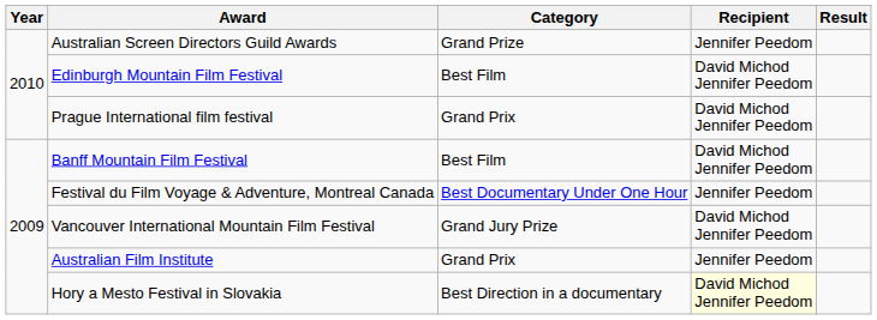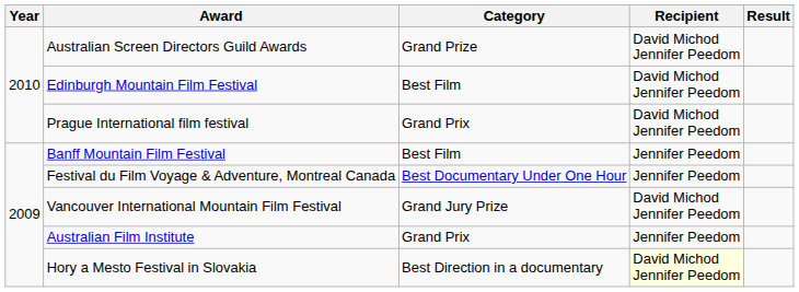 <table class="wikitable sortable" style="margin:1em auto;">
 <tr>
 <th>Year</th>
 <th>Award</th>
 <th>Category</th>
 <th>Recipient</th>
 <th>Result</th>
 </tr>
 <tr>
 <td rowspan="3">2010</td>
 <td>Australian Screen Directors Guild Awards</td>
 <td>Grand Prize</td>
-<td>Jennifer Peedom</td>
+<td>David Michod<br>Jennifer Peedom</td>
 <td></td>
 </tr>
 <tr>
 <td><a href='#'>Edinburgh Mountain Film Festival</a></td>
 <td>Best Film</td>
 <td>David Michod<br>Jennifer Peedom</td>
 <td></td>
 </tr>
 <tr>
 <td>Prague International film festival</td>
 <td>Grand Prix</td>
 <td>David Michod<br>Jennifer Peedom</td>
 <td></td>
 </tr>
 <tr>
 <td rowspan="5">2009</td>
 <td><a href='#'>Banff Mountain Film Festival</a></td>
 <td>Best Film</td>
-<td>David Michod<br>Jennifer Peedom</td>
+<td>Jennifer Peedom</td>
 <td></td>
 </tr>
 <tr>
 <td>Festival du Film Voyage & Adventure, Montreal Canada</td>
 <td><a href='#'>Best Documentary Under One Hour</a></td>
 <td>Jennifer Peedom</td>
 <td></td>
 </tr>
 <tr>
 <td>Vancouver International Mountain Film Festival</td>
 <td>Grand Jury Prize</td>
 <td>David Michod<br>Jennifer Peedom</td>
 <td></td>
 </tr>
 <tr>
 <td><a href='#'>Australian Film Institute</a></td>
 <td>Grand Prix</td>
 <td>Jennifer Peedom</td>
 <td></td>
 </tr>
 <tr>
 <td>Hory a Mesto Festival in Slovakia</td>
 <td>Best Direction in a documentary</td>
 <td style="background: lightyellow;">David Michod<br>Jennifer Peedom</td>
 <td></td>
 </tr>
 </table>
